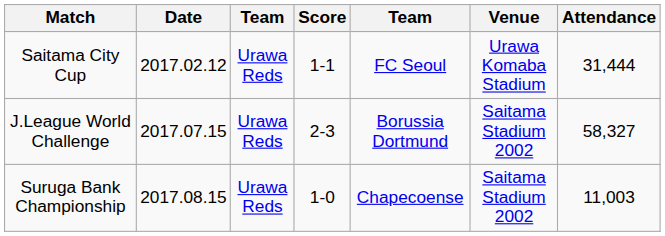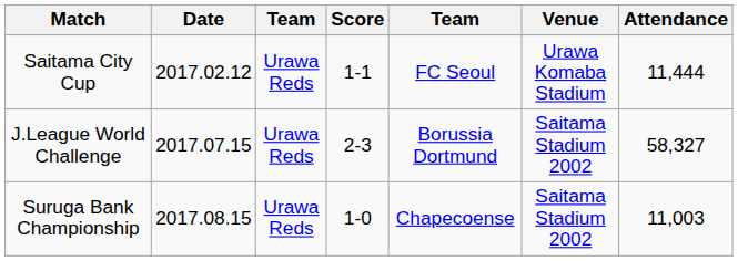 <table class="wikitable" style="text-align:center;">
 <tr>
 <th>Match</th>
 <th>Date</th>
 <th>Team</th>
 <th>Score</th>
 <th>Team</th>
 <th>Venue</th>
 <th>Attendance</th>
 </tr>
 <tr>
 <td>Saitama City Cup</td>
 <td>2017.02.12</td>
 <td><a href='#'>Urawa Reds</a></td>
 <td>1-1</td>
 <td><a href='#'>FC Seoul</a></td>
 <td><a href='#'>Urawa Komaba Stadium</a></td>
-<td>31,444</td>
+<td>11,444</td>
 </tr>
 <tr>
 <td>J.League World Challenge</td>
 <td>2017.07.15</td>
 <td><a href='#'>Urawa Reds</a></td>
 <td>2-3</td>
 <td><a href='#'>Borussia Dortmund</a></td>
 <td><a href='#'>Saitama Stadium 2002</a></td>
 <td>58,327</td>
 </tr>
 <tr>
 <td>Suruga Bank Championship</td>
 <td>2017.08.15</td>
 <td><a href='#'>Urawa Reds</a></td>
 <td>1-0</td>
 <td><a href='#'>Chapecoense</a></td>
 <td><a href='#'>Saitama Stadium 2002</a></td>
 <td>11,003</td>
 </tr>
 </table>
